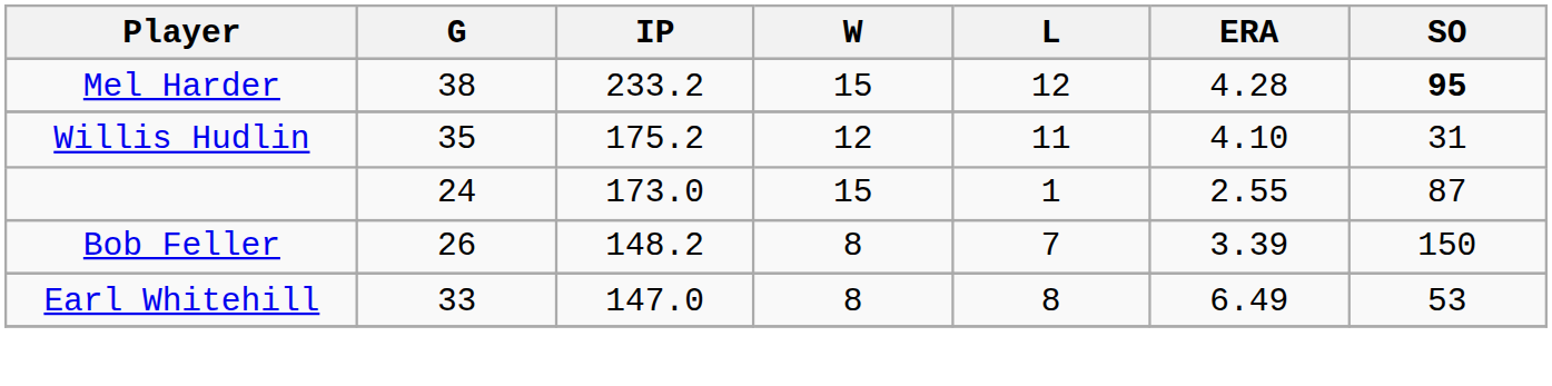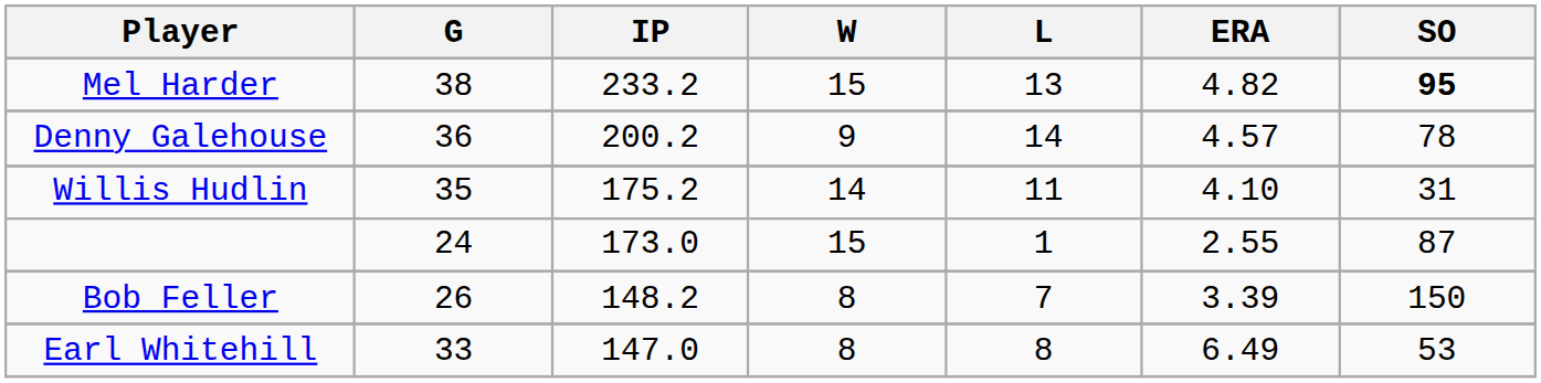 <table class="wikitable sortable">
 <tr>
 <th bgcolor="#DDDDFF" width="16%">Player</th>
 <th bgcolor="#DDDDFF" width="9%">G</th>
 <th bgcolor="#DDDDFF" width="9%">IP</th>
 <th bgcolor="#DDDDFF" width="9%">W</th>
 <th bgcolor="#DDDDFF" width="9%">L</th>
 <th bgcolor="#DDDDFF" width="9%">ERA</th>
 <th bgcolor="#DDDDFF" width="9%">SO</th>
 </tr>
 <tr>
 </tr>
 <tr align="center">
 <td><a href='#'>Mel Harder</a></td>
 <td>38</td>
 <td>233.2</td>
 <td>15</td>
-<td>12</td>
-<td>4.28</td>
+<td>13</td>
+<td>4.82</td>
 <td><strong>95</strong></td>
 </tr>
 <tr>
+</tr>
+<tr align="center">
+<td><a href='#'>Denny Galehouse</a></td>
+<td>36</td>
+<td>200.2</td>
+<td>9</td>
+<td>14</td>
+<td>4.57</td>
+<td>78</td>
 </tr>
 <tr>
 </tr>
 <tr align="center">
 <td><a href='#'>Willis Hudlin</a></td>
 <td>35</td>
 <td>175.2</td>
-<td>12</td>
+<td>14</td>
 <td>11</td>
 <td>4.10</td>
 <td>31</td>
 </tr>
 <tr align="center">
 <td></td>
 <td>24</td>
 <td>173.0</td>
 <td>15</td>
 <td>1</td>
 <td>2.55</td>
 <td>87</td>
 </tr>
 <tr>
 </tr>
 <tr align="center">
 <td><a href='#'>Bob Feller</a></td>
 <td>26</td>
 <td>148.2</td>
 <td>8</td>
 <td>7</td>
 <td>3.39</td>
 <td>150</td>
 </tr>
 <tr>
 </tr>
 <tr align="center">
 <td><a href='#'>Earl Whitehill</a></td>
 <td>33</td>
 <td>147.0</td>
 <td>8</td>
 <td>8</td>
 <td>6.49</td>
 <td>53</td>
 </tr>
 <tr align="center">
 </tr>
 </table>
